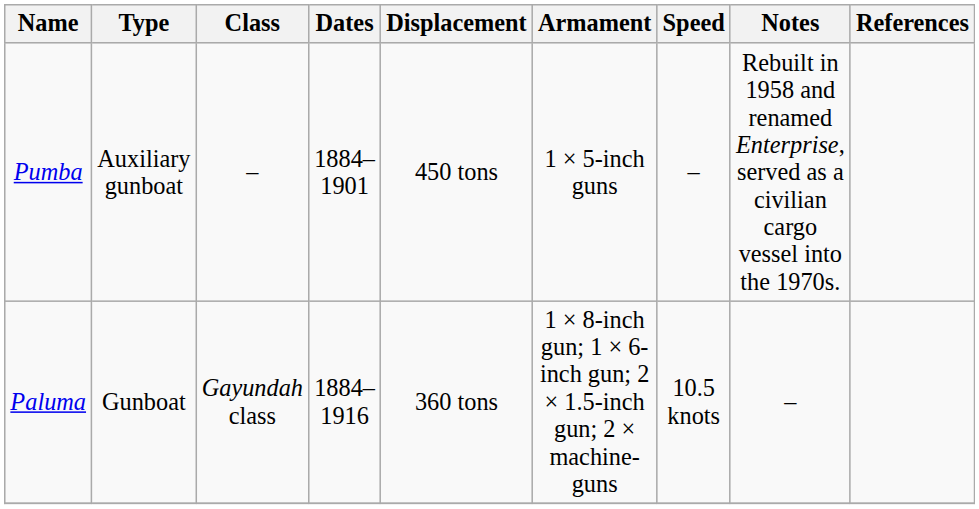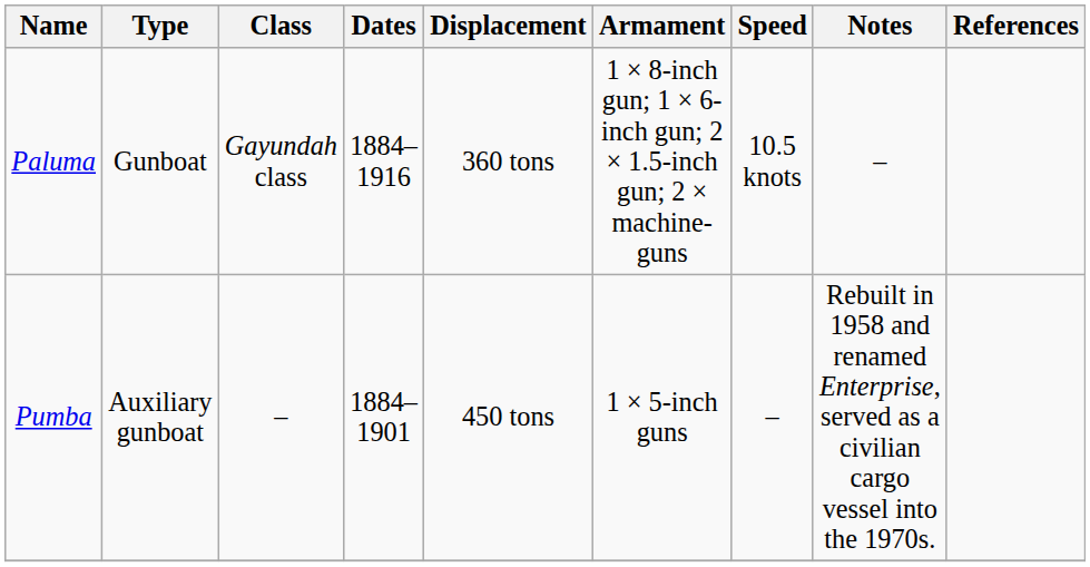 <table class="wikitable" style="text-align: center">
 <tr>
 <th>Name</th>
 <th>Type</th>
 <th>Class</th>
 <th>Dates</th>
 <th>Displacement</th>
 <th>Armament</th>
 <th>Speed</th>
 <th>Notes</th>
 <th>References</th>
 </tr>
 <tr>
+<td><a href='#'><em>Paluma</em></a></td>
+<td>Gunboat</td>
+<td><em>Gayundah</em> class</td>
+<td>1884–1916</td>
+<td>360 tons</td>
+<td>1 × 8-inch gun; 1 × 6-inch gun; 2 × 1.5-inch gun; 2 × machine-guns</td>
+<td>10.5 knots</td>
+<td>–</td>
+<td></td>
+</tr>
+<tr>
 <td><a href='#'><em>Pumba</em></a></td>
 <td>Auxiliary gunboat</td>
 <td>–</td>
 <td>1884–1901</td>
 <td>450 tons</td>
 <td>1 × 5-inch guns</td>
 <td>–</td>
 <td>Rebuilt in 1958 and renamed <em>Enterprise</em>, served as a civilian cargo vessel into the 1970s.</td>
 <td></td>
 </tr>
 <tr>
-<td><a href='#'><em>Paluma</em></a></td>
-<td>Gunboat</td>
-<td><em>Gayundah</em> class</td>
-<td>1884–1916</td>
-<td>360 tons</td>
-<td>1 × 8-inch gun; 1 × 6-inch gun; 2 × 1.5-inch gun; 2 × machine-guns</td>
-<td>10.5 knots</td>
-<td>–</td>
-<td></td>
-</tr>
-<tr>
 </tr>
 </table>
